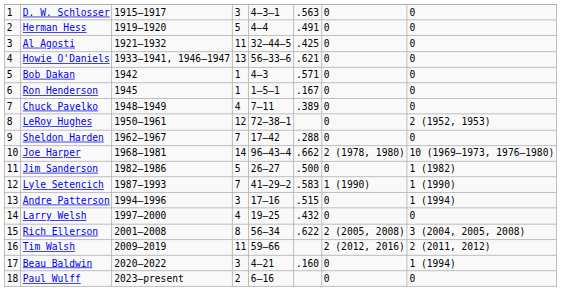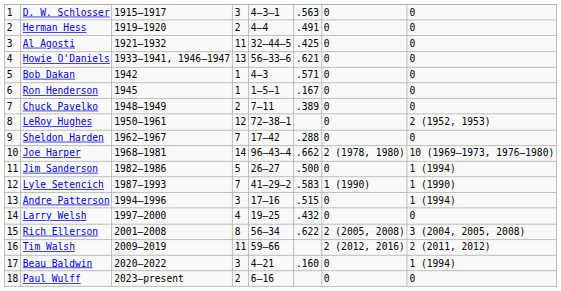 <table class="wikitable">
 <tr>
 </tr>
 <tr>
 <td>1</td>
 <td><a href='#'>D. W. Schlosser</a></td>
 <td>1915–1917</td>
 <td>3</td>
 <td>4–3–1</td>
 <td>.563</td>
 <td>0</td>
 <td>0</td>
 </tr>
 <tr>
 <td>2</td>
 <td><a href='#'>Herman Hess</a></td>
 <td>1919–1920</td>
-<td>5</td>
+<td>2</td>
 <td>4–4</td>
 <td>.491</td>
 <td>0</td>
 <td>0</td>
 </tr>
 <tr>
 <td>3</td>
 <td><a href='#'>Al Agosti</a></td>
 <td>1921–1932</td>
 <td>11</td>
 <td>32–44–5</td>
 <td>.425</td>
 <td>0</td>
 <td>0</td>
 </tr>
 <tr>
 <td>4</td>
 <td><a href='#'>Howie O'Daniels</a></td>
 <td>1933–1941, 1946–1947</td>
 <td>13</td>
 <td>56–33–6</td>
 <td>.621</td>
 <td>0</td>
 <td>0</td>
 </tr>
 <tr>
 <td>5</td>
 <td><a href='#'>Bob Dakan</a></td>
 <td>1942</td>
 <td>1</td>
 <td>4–3</td>
 <td>.571</td>
 <td>0</td>
 <td>0</td>
 </tr>
 <tr>
 <td>6</td>
 <td><a href='#'>Ron Henderson</a></td>
 <td>1945</td>
 <td>1</td>
 <td>1–5–1</td>
 <td>.167</td>
 <td>0</td>
 <td>0</td>
 </tr>
 <tr>
 <td>7</td>
 <td><a href='#'>Chuck Pavelko</a></td>
 <td>1948–1949</td>
-<td>4</td>
+<td>2</td>
 <td>7–11</td>
 <td>.389</td>
 <td>0</td>
 <td>0</td>
 </tr>
 <tr>
 <td>8</td>
 <td><a href='#'>LeRoy Hughes</a></td>
 <td>1950–1961</td>
 <td>12</td>
 <td>72–38–1</td>
 <td></td>
 <td>0</td>
 <td>2 (1952, 1953)</td>
 </tr>
 <tr>
 <td>9</td>
 <td><a href='#'>Sheldon Harden</a></td>
 <td>1962–1967</td>
 <td>7</td>
 <td>17–42</td>
 <td>.288</td>
 <td>0</td>
 <td>0</td>
 </tr>
 <tr>
 <td>10</td>
 <td><a href='#'>Joe Harper</a></td>
 <td>1968–1981</td>
 <td>14</td>
 <td>96–43–4</td>
 <td>.662</td>
 <td>2 (1978, 1980)</td>
 <td>10 (1969–1973, 1976–1980)</td>
 </tr>
 <tr>
 <td>11</td>
 <td><a href='#'>Jim Sanderson</a></td>
 <td>1982–1986</td>
 <td>5</td>
 <td>26–27</td>
 <td>.500</td>
 <td>0</td>
-<td>1 (1982)</td>
+<td>1 (1994)</td>
 </tr>
 <tr>
 <td>12</td>
 <td><a href='#'>Lyle Setencich</a></td>
 <td>1987–1993</td>
 <td>7</td>
 <td>41–29–2</td>
 <td>.583</td>
 <td>1 (1990)</td>
 <td>1 (1990)</td>
 </tr>
 <tr>
 <td>13</td>
 <td><a href='#'>Andre Patterson</a></td>
 <td>1994–1996</td>
 <td>3</td>
 <td>17–16</td>
 <td>.515</td>
 <td>0</td>
 <td>1 (1994)</td>
 </tr>
 <tr>
 <td>14</td>
 <td><a href='#'>Larry Welsh</a></td>
 <td>1997–2000</td>
 <td>4</td>
 <td>19–25</td>
 <td>.432</td>
 <td>0</td>
 <td>0</td>
 </tr>
 <tr>
 <td>15</td>
 <td><a href='#'>Rich Ellerson</a></td>
 <td>2001–2008</td>
 <td>8</td>
 <td>56–34</td>
 <td>.622</td>
 <td>2 (2005, 2008)</td>
 <td>3 (2004, 2005, 2008)</td>
 </tr>
 <tr>
 <td>16</td>
 <td><a href='#'>Tim Walsh</a></td>
 <td>2009–2019</td>
 <td>11</td>
 <td>59–66</td>
 <td></td>
 <td>2 (2012, 2016)</td>
 <td>2 (2011, 2012)</td>
 </tr>
 <tr>
 <td>17</td>
 <td><a href='#'>Beau Baldwin</a></td>
 <td>2020–2022</td>
 <td>3</td>
 <td>4–21</td>
 <td>.160</td>
 <td>0</td>
 <td>1 (1994)</td>
 </tr>
 <tr>
 <td>18</td>
 <td><a href='#'>Paul Wulff</a></td>
 <td>2023–present</td>
 <td>2</td>
 <td>6–16</td>
 <td></td>
 <td>0</td>
 <td>0</td>
 </tr>
 </table>
